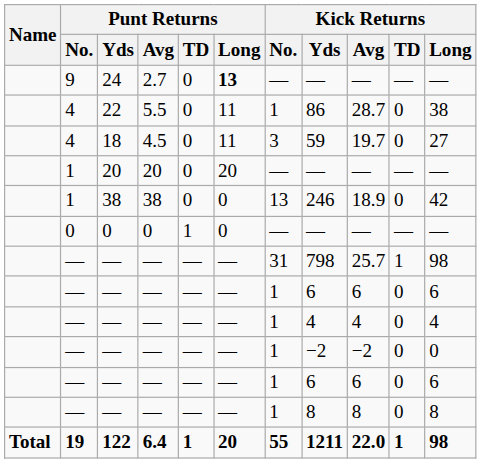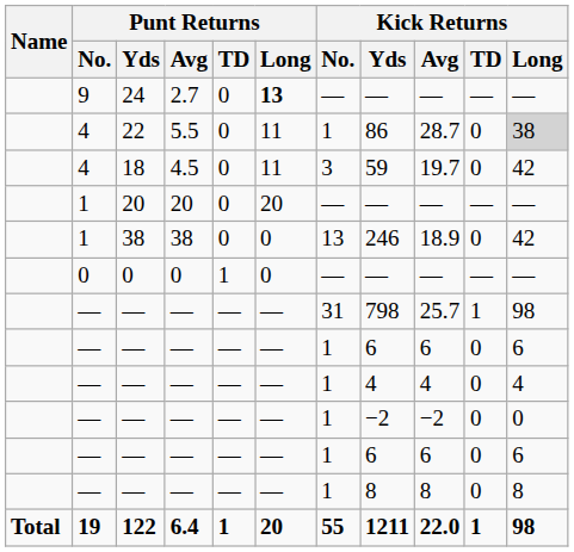 <table class="wikitable" style="white-space:nowrap;">
 <tr>
 <th rowspan="2">Name</th>
 <th colspan="5">Punt Returns</th>
 <th colspan="5">Kick Returns</th>
 </tr>
 <tr>
 <th>No.</th>
 <th>Yds</th>
 <th>Avg</th>
 <th>TD</th>
 <th>Long</th>
 <th>No.</th>
 <th>Yds</th>
 <th>Avg</th>
 <th>TD</th>
 <th>Long</th>
 </tr>
 <tr>
 <td></td>
 <td>9</td>
 <td>24</td>
 <td>2.7</td>
 <td>0</td>
 <td><strong>13</strong></td>
 <td>—</td>
 <td>—</td>
 <td>—</td>
 <td>—</td>
 <td>—</td>
 </tr>
 <tr>
 <td></td>
 <td>4</td>
 <td>22</td>
 <td>5.5</td>
 <td>0</td>
 <td>11</td>
 <td>1</td>
 <td>86</td>
 <td>28.7</td>
 <td>0</td>
-<td>38</td>
+<td style="background: lightgrey;">38</td>
 </tr>
 <tr>
 <td></td>
 <td>4</td>
 <td>18</td>
 <td>4.5</td>
 <td>0</td>
 <td>11</td>
 <td>3</td>
 <td>59</td>
 <td>19.7</td>
 <td>0</td>
-<td>27</td>
+<td>42</td>
 </tr>
 <tr>
 <td></td>
 <td>1</td>
 <td>20</td>
 <td>20</td>
 <td>0</td>
 <td>20</td>
 <td>—</td>
 <td>—</td>
 <td>—</td>
 <td>—</td>
 <td>—</td>
 </tr>
 <tr>
 <td></td>
 <td>1</td>
 <td>38</td>
 <td>38</td>
 <td>0</td>
 <td>0</td>
 <td>13</td>
 <td>246</td>
 <td>18.9</td>
 <td>0</td>
 <td>42</td>
 </tr>
 <tr>
 <td></td>
 <td>0</td>
 <td>0</td>
 <td>0</td>
 <td>1</td>
 <td>0</td>
 <td>—</td>
 <td>—</td>
 <td>—</td>
 <td>—</td>
 <td>—</td>
 </tr>
 <tr>
 <td></td>
 <td>—</td>
 <td>—</td>
 <td>—</td>
 <td>—</td>
 <td>—</td>
 <td>31</td>
 <td>798</td>
 <td>25.7</td>
 <td>1</td>
 <td>98</td>
 </tr>
 <tr>
 <td></td>
 <td>—</td>
 <td>—</td>
 <td>—</td>
 <td>—</td>
 <td>—</td>
 <td>1</td>
 <td>6</td>
 <td>6</td>
 <td>0</td>
 <td>6</td>
 </tr>
 <tr>
 <td></td>
 <td>—</td>
 <td>—</td>
 <td>—</td>
 <td>—</td>
 <td>—</td>
 <td>1</td>
 <td>4</td>
 <td>4</td>
 <td>0</td>
 <td>4</td>
 </tr>
 <tr>
 <td></td>
 <td>—</td>
 <td>—</td>
 <td>—</td>
 <td>—</td>
 <td>—</td>
 <td>1</td>
 <td>−2</td>
 <td>−2</td>
 <td>0</td>
 <td>0</td>
 </tr>
 <tr>
 <td></td>
 <td>—</td>
 <td>—</td>
 <td>—</td>
 <td>—</td>
 <td>—</td>
 <td>1</td>
 <td>6</td>
 <td>6</td>
 <td>0</td>
 <td>6</td>
 </tr>
 <tr>
 <td></td>
 <td>—</td>
 <td>—</td>
 <td>—</td>
 <td>—</td>
 <td>—</td>
 <td>1</td>
 <td>8</td>
 <td>8</td>
 <td>0</td>
 <td>8</td>
 </tr>
 <tr>
 <td><strong>Total</strong></td>
 <td><strong>19</strong></td>
 <td><strong>122</strong></td>
 <td><strong>6.4</strong></td>
 <td><strong>1</strong></td>
 <td><strong>20</strong></td>
 <td><strong>55</strong></td>
 <td><strong>1211</strong></td>
 <td><strong>22.0</strong></td>
 <td><strong>1</strong></td>
 <td><strong>98</strong></td>
 </tr>
 </table>
